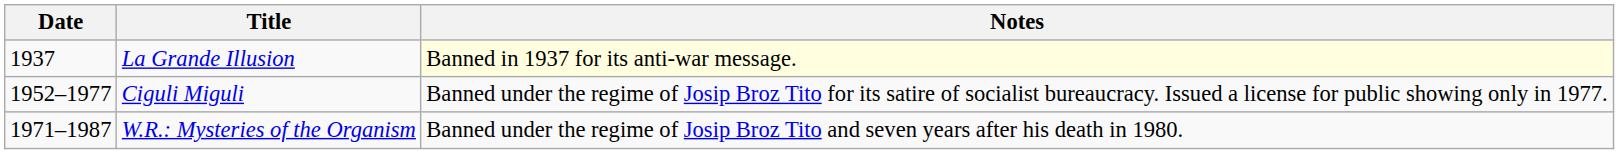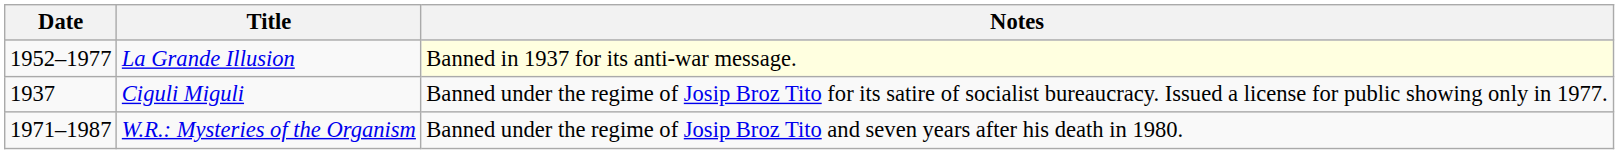 <table class="wikitable sortable">
 <tr>
 <th>Date</th>
 <th>Title</th>
 <th>Notes</th>
 </tr>
 <tr>
-<td>1937</td>
+<td>1952–1977</td>
 <td><em><a href='#'>La Grande Illusion</a></em></td>
 <td style="background: lightyellow;">Banned in 1937 for its anti-war message.</td>
 </tr>
 <tr>
-<td>1952–1977</td>
+<td>1937</td>
 <td><em><a href='#'>Ciguli Miguli</a></em></td>
 <td>Banned under the regime of <a href='#'>Josip Broz Tito</a> for its satire of socialist bureaucracy. Issued a license for public showing only in 1977.</td>
 </tr>
 <tr>
 <td>1971–1987</td>
 <td><em><a href='#'>W.R.: Mysteries of the Organism</a></em></td>
 <td>Banned under the regime of <a href='#'>Josip Broz Tito</a> and seven years after his death in 1980.</td>
 </tr>
 </table>
